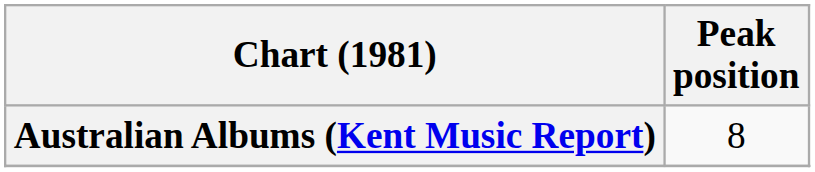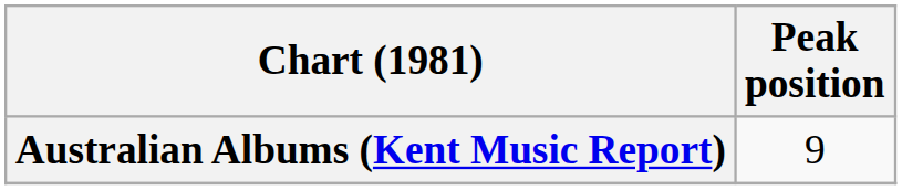 <table class="wikitable sortable plainrowheaders" style="text-align:center">
 <tr>
 <th scope="col">Chart (1981)</th>
 <th scope="col">Peak<br>position</th>
 </tr>
 <tr>
 <th scope="row">Australian Albums (<a href='#'>Kent Music Report</a>)</th>
-<td>8</td>
+<td>9</td>
 </tr>
 <tr>
 </tr>
 <tr>
 </tr>
 <tr>
 </tr>
 <tr>
 </tr>
 <tr>
 </tr>
 <tr>
 </tr>
 <tr>
 </tr>
 </table>
